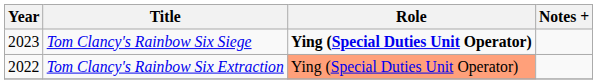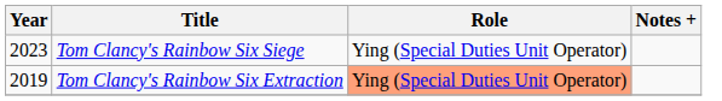 <table class="wikitable sortable">
 <tr>
 <th>Year</th>
 <th>Title</th>
 <th>Role</th>
 <th class=unsortable>Notes + </th>
 </tr>
 <tr>
 <td>2023</td>
 <td><em><a href='#'>Tom Clancy's Rainbow Six Siege</a></em></td>
-<td><strong>Ying (<a href='#'>Special Duties Unit</a> Operator)</strong></td>
+<td>Ying (<a href='#'>Special Duties Unit</a> Operator)</td>
 <td></td>
 </tr>
 <tr>
-<td>2022</td>
+<td>2019</td>
 <td><em><a href='#'>Tom Clancy's Rainbow Six Extraction</a></em></td>
 <td style="background: lightsalmon;">Ying (<a href='#'>Special Duties Unit</a> Operator)</td>
 <td></td>
 </tr>
 <tr>
 </tr>
 </table>
